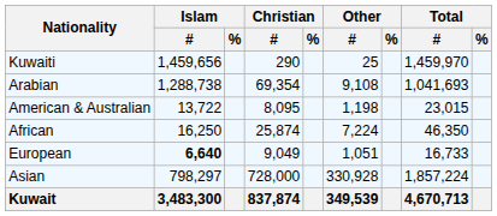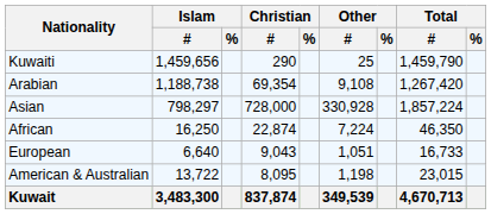 <table class="wikitable sortable" style="text-align:right">
 <tr>
 <th rowspan=2>Nationality</th>
 <th colspan=2>Islam</th>
 <th colspan=2>Christian</th>
 <th colspan=2>Other</th>
 <th colspan=2>Total</th>
 </tr>
 <tr>
 <th>#</th>
 <th>%</th>
 <th>#</th>
 <th>%</th>
 <th>#</th>
 <th>%</th>
 <th>#</th>
 <th>%</th>
 </tr>
 <tr style="background:#f0f8ff;">
 <td style="text-align:left">Kuwaiti</td>
 <td>1,459,656</td>
 <td></td>
 <td>290</td>
 <td></td>
 <td>25</td>
 <td></td>
-<td>1,459,970</td>
+<td>1,459,790</td>
 <td></td>
 </tr>
 <tr style="background:#f0f8ff;">
 <td style="text-align:left">Arabian</td>
-<td>1,288,738</td>
+<td>1,188,738</td>
 <td></td>
 <td>69,354</td>
 <td></td>
 <td>9,108</td>
 <td></td>
-<td>1,041,693</td>
+<td>1,267,420</td>
+<td></td>
+</tr>
+<tr style="background:#f0f8ff;">
+<td style="text-align:left">Asian</td>
+<td>798,297</td>
+<td></td>
+<td>728,000</td>
+<td></td>
+<td>330,928</td>
+<td></td>
+<td>1,857,224</td>
+<td></td>
+</tr>
+<tr style="background:#f0f8ff;">
+<td style="text-align:left">African</td>
+<td>16,250</td>
+<td></td>
+<td>22,874</td>
+<td></td>
+<td>7,224</td>
+<td></td>
+<td>46,350</td>
+<td></td>
+</tr>
+<tr style="background:#f0f8ff;">
+<td style="text-align:left">European</td>
+<td>6,640</td>
+<td></td>
+<td>9,043</td>
+<td></td>
+<td>1,051</td>
+<td></td>
+<td>16,733</td>
 <td></td>
 </tr>
 <tr style="background:#f0f8ff;">
 <td style="text-align:left">American & Australian</td>
 <td>13,722</td>
 <td></td>
 <td>8,095</td>
 <td></td>
 <td>1,198</td>
 <td></td>
 <td>23,015</td>
-<td></td>
-</tr>
-<tr style="background:#f0f8ff;">
-<td style="text-align:left">African</td>
-<td>16,250</td>
-<td></td>
-<td>25,874</td>
-<td></td>
-<td>7,224</td>
-<td></td>
-<td>46,350</td>
-<td></td>
-</tr>
-<tr style="background:#f0f8ff;">
-<td style="text-align:left">European</td>
-<td><strong>6,640</strong></td>
-<td></td>
-<td>9,049</td>
-<td></td>
-<td>1,051</td>
-<td></td>
-<td>16,733</td>
-<td></td>
-</tr>
-<tr style="background:#f0f8ff;">
-<td style="text-align:left">Asian</td>
-<td>798,297</td>
-<td></td>
-<td>728,000</td>
-<td></td>
-<td>330,928</td>
-<td></td>
-<td>1,857,224</td>
 <td></td>
 </tr>
 <tr style="background:#9cef75;">
 <th style="text-align:left">Kuwait</th>
 <th>3,483,300</th>
 <th></th>
 <th>837,874</th>
 <th></th>
 <th>349,539</th>
 <th></th>
 <th>4,670,713</th>
 <th></th>
 </tr>
 </table>
